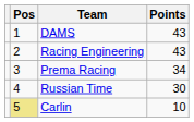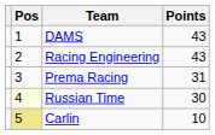 <table class="wikitable" style="font-size: 85%;">
 <tr>
 <th></th>
 <th>Pos</th>
 <th>Team</th>
 <th>Points</th>
 </tr>
 <tr>
 <td align="left"></td>
 <td align="left">1</td>
 <td> <a href='#'>DAMS</a></td>
 <td align="right">43</td>
 </tr>
 <tr>
 <td align="left"></td>
 <td align="left">2</td>
 <td> <a href='#'>Racing Engineering</a></td>
 <td align="right">43</td>
 </tr>
 <tr>
 <td align="left"></td>
 <td align="left">3</td>
 <td> <a href='#'>Prema Racing</a></td>
-<td align="right">34</td>
+<td align="right">31</td>
 </tr>
 <tr>
 <td align="left"></td>
-<td align="left">4</td>
+<td align="left" style="background: lightyellow;">4</td>
 <td> <a href='#'>Russian Time</a></td>
 <td align="right">30</td>
 </tr>
 <tr>
 <td align="left"></td>
 <td align="left" style="background: khaki;">5</td>
 <td> <a href='#'>Carlin</a></td>
 <td align="right">10</td>
 </tr>
 </table>
